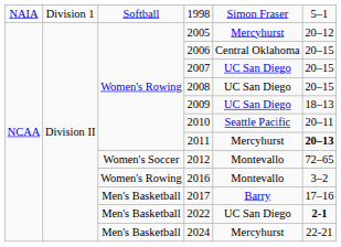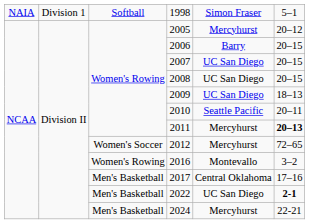 <table class="wikitable" style="text-align:center">
 <tr align="center">
 <td><a href='#'>NAIA</a></td>
 <td>Division 1</td>
 <td><a href='#'>Softball</a></td>
 <td>1998</td>
 <td><a href='#'>Simon Fraser</a></td>
 <td>5–1</td>
 </tr>
 <tr align = "center">
 <td rowspan="12"><a href='#'>NCAA</a></td>
 <td rowspan="12">Division II</td>
 <td rowspan="7"><a href='#'>Women's Rowing</a></td>
 <td>2005</td>
 <td><a href='#'>Mercyhurst</a></td>
 <td>20–12</td>
 </tr>
 <tr align="center">
 <td>2006</td>
-<td>Central Oklahoma</td>
+<td><a href='#'>Barry</a></td>
 <td>20–15</td>
 </tr>
 <tr align="center">
 <td>2007</td>
 <td><a href='#'>UC San Diego</a></td>
 <td>20–15</td>
 </tr>
 <tr align="center">
 <td>2008</td>
 <td>UC San Diego</td>
 <td>20–15</td>
 </tr>
 <tr align="center">
 <td>2009</td>
 <td><a href='#'>UC San Diego</a></td>
 <td>18–13</td>
 </tr>
 <tr align="center">
 <td>2010</td>
 <td><a href='#'>Seattle Pacific</a></td>
 <td>20–11</td>
 </tr>
 <tr align="center">
 <td>2011</td>
 <td>Mercyhurst</td>
 <td><strong>20–13</strong></td>
 </tr>
 <tr align="center">
 <td>Women's Soccer</td>
 <td>2012</td>
-<td>Montevallo</td>
+<td>Mercyhurst</td>
 <td>72–65</td>
 </tr>
 <tr align="center">
 <td>Women's Rowing</td>
 <td>2016</td>
 <td>Montevallo</td>
 <td>3–2</td>
 </tr>
 <tr align="center">
 <td>Men's Basketball</td>
 <td>2017</td>
-<td><a href='#'>Barry</a></td>
+<td>Central Oklahoma</td>
 <td>17–16</td>
 </tr>
 <tr align="center">
 <td>Men's Basketball</td>
 <td>2022</td>
 <td>UC San Diego</td>
 <td><strong>2-1</strong></td>
 </tr>
 <tr align="center">
 <td>Men's Basketball</td>
 <td>2024</td>
 <td>Mercyhurst</td>
 <td>22-21</td>
 </tr>
 </table>
